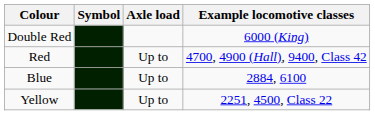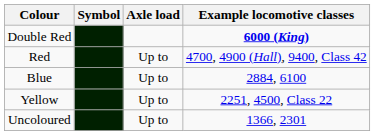 <table class=wikitable style=text-align:center>
 <tr>
 <th>Colour</th>
 <th>Symbol</th>
 <th>Axle load</th>
 <th>Example locomotive classes </th>
 </tr>
 <tr>
 <td>Double Red</td>
 <td style="background:#002000"></td>
 <td></td>
-<td><a href='#'>6000 (<em>King</em>)</a></td>
+<td><strong><a href='#'>6000 (<em>King</em>)</a></strong></td>
 </tr>
 <tr>
 <td>Red</td>
 <td style="background:#002000"></td>
 <td>Up to </td>
 <td><a href='#'>4700</a>, <a href='#'>4900 (<em>Hall</em>)</a>, <a href='#'>9400</a>, <a href='#'>Class 42</a></td>
 </tr>
 <tr>
 <td>Blue</td>
 <td style="background:#002000"></td>
 <td>Up to </td>
 <td><a href='#'>2884</a>, <a href='#'>6100</a></td>
 </tr>
 <tr>
 <td>Yellow</td>
 <td style="background:#002000"></td>
 <td>Up to </td>
 <td><a href='#'>2251</a>, <a href='#'>4500</a>, <a href='#'>Class 22</a></td>
 </tr>
+<tr>
+<td>Uncoloured</td>
+<td style="background:#002000"></td>
+<td>Up to </td>
+<td><a href='#'>1366</a>, <a href='#'>2301</a></td>
+</tr>
 </table>
